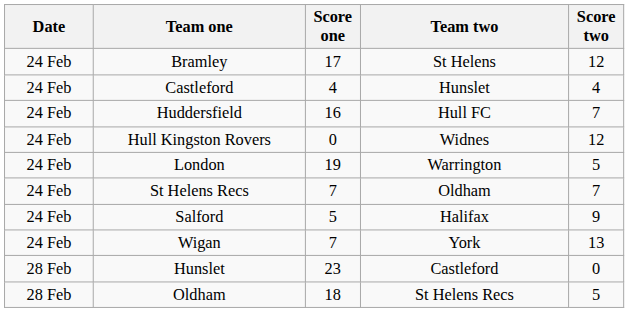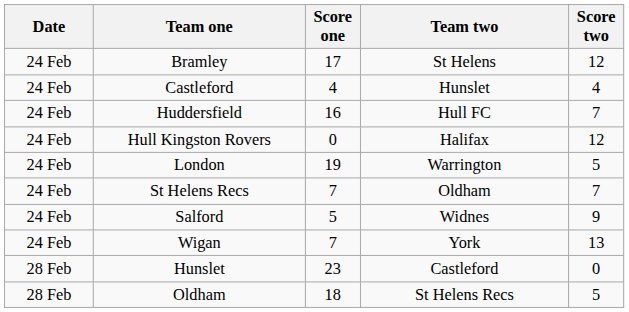 <table class="wikitable" style="text-align: center">
 <tr>
 <th width=100>Date</th>
 <th width=250>Team one</th>
 <th width=50>Score one</th>
 <th width=250>Team two</th>
 <th width=50>Score two</th>
 </tr>
 <tr>
 <td>24 Feb</td>
 <td>Bramley</td>
 <td>17</td>
 <td>St Helens</td>
 <td>12</td>
 </tr>
 <tr>
 <td>24 Feb</td>
 <td>Castleford</td>
 <td>4</td>
 <td>Hunslet</td>
 <td>4</td>
 </tr>
 <tr>
 <td>24 Feb</td>
 <td>Huddersfield</td>
 <td>16</td>
 <td>Hull FC</td>
 <td>7</td>
 </tr>
 <tr>
 <td>24 Feb</td>
 <td>Hull Kingston Rovers</td>
 <td>0</td>
-<td>Widnes</td>
+<td>Halifax</td>
 <td>12</td>
 </tr>
 <tr>
 <td>24 Feb</td>
 <td>London</td>
 <td>19</td>
 <td>Warrington</td>
 <td>5</td>
 </tr>
 <tr>
 <td>24 Feb</td>
 <td>St Helens Recs</td>
 <td>7</td>
 <td>Oldham</td>
 <td>7</td>
 </tr>
 <tr>
 <td>24 Feb</td>
 <td>Salford</td>
 <td>5</td>
-<td>Halifax</td>
+<td>Widnes</td>
 <td>9</td>
 </tr>
 <tr>
 <td>24 Feb</td>
 <td>Wigan</td>
 <td>7</td>
 <td>York</td>
 <td>13</td>
 </tr>
 <tr>
 <td>28 Feb</td>
 <td>Hunslet</td>
 <td>23</td>
 <td>Castleford</td>
 <td>0</td>
 </tr>
 <tr>
 <td>28 Feb</td>
 <td>Oldham</td>
 <td>18</td>
 <td>St Helens Recs</td>
 <td>5</td>
 </tr>
 </table>
